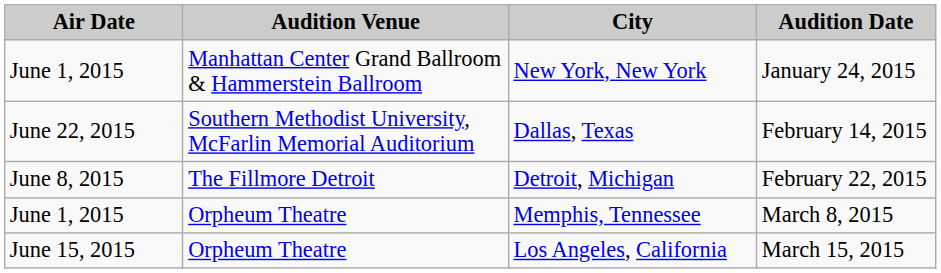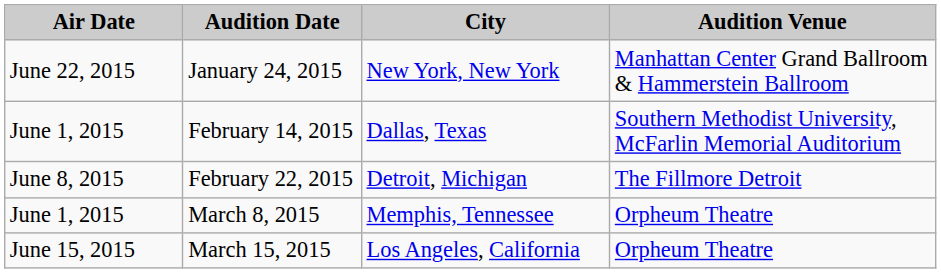 <table class="wikitable">
 <tr style="text-align:center; background:#ccc;">
 <td style="width:120px;"><strong>Air Date</strong></td>
+<td style="width:120px;"><strong>Audition Date</strong></td>
+<td style="width:170px;"><strong>City</strong></td>
 <td style="width:225px;"><strong>Audition Venue</strong></td>
-<td style="width:170px;"><strong>City</strong></td>
-<td style="width:120px;"><strong>Audition Date</strong></td>
+</tr>
+<tr>
+<td>June 22, 2015</td>
+<td>January 24, 2015</td>
+<td><a href='#'>New York, New York</a></td>
+<td><a href='#'>Manhattan Center</a> Grand Ballroom & <a href='#'>Hammerstein Ballroom</a></td>
 </tr>
 <tr>
 <td>June 1, 2015</td>
-<td><a href='#'>Manhattan Center</a> Grand Ballroom & <a href='#'>Hammerstein Ballroom</a></td>
-<td><a href='#'>New York, New York</a></td>
-<td>January 24, 2015</td>
-</tr>
-<tr>
-<td>June 22, 2015</td>
+<td>February 14, 2015</td>
+<td><a href='#'>Dallas</a>, <a href='#'>Texas</a></td>
 <td><a href='#'>Southern Methodist University</a>, <a href='#'>McFarlin Memorial Auditorium</a></td>
-<td><a href='#'>Dallas</a>, <a href='#'>Texas</a></td>
-<td>February 14, 2015</td>
 </tr>
 <tr>
 <td>June 8, 2015</td>
+<td>February 22, 2015</td>
+<td><a href='#'>Detroit</a>, <a href='#'>Michigan</a></td>
 <td><a href='#'>The Fillmore Detroit</a></td>
-<td><a href='#'>Detroit</a>, <a href='#'>Michigan</a></td>
-<td>February 22, 2015</td>
 </tr>
 <tr>
 <td>June 1, 2015</td>
+<td>March 8, 2015</td>
+<td><a href='#'>Memphis, Tennessee</a></td>
 <td><a href='#'>Orpheum Theatre</a></td>
-<td><a href='#'>Memphis, Tennessee</a></td>
-<td>March 8, 2015</td>
 </tr>
 <tr>
 <td>June 15, 2015</td>
+<td>March 15, 2015</td>
+<td><a href='#'>Los Angeles</a>, <a href='#'>California</a></td>
 <td><a href='#'>Orpheum Theatre</a></td>
-<td><a href='#'>Los Angeles</a>, <a href='#'>California</a></td>
-<td>March 15, 2015</td>
 </tr>
 </table>
